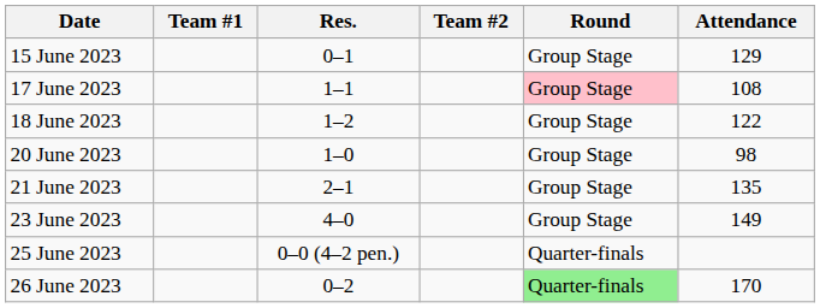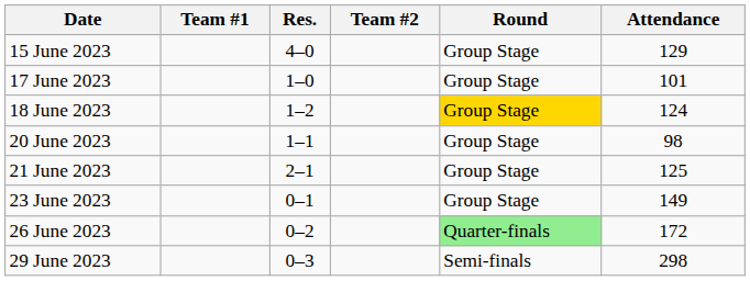 <table class="wikitable" style="text-align:left; width:100%;">
 <tr>
 <th>Date</th>
 <th>Team #1</th>
 <th>Res.</th>
 <th>Team #2</th>
 <th>Round</th>
 <th>Attendance</th>
 </tr>
 <tr>
 <td>15 June 2023</td>
 <td><strong></strong></td>
-<td style="text-align:center;">0–1</td>
+<td style="text-align:center;">4–0</td>
 <td></td>
 <td>Group Stage</td>
 <td style="text-align:center;">129</td>
 </tr>
 <tr>
 <td>17 June 2023</td>
 <td></td>
-<td style="text-align:center;">1–1</td>
+<td style="text-align:center;">1–0</td>
 <td></td>
-<td style="background: pink;">Group Stage</td>
-<td style="text-align:center;">108</td>
+<td>Group Stage</td>
+<td style="text-align:center;">101</td>
 </tr>
 <tr>
 <td>18 June 2023</td>
 <td></td>
 <td style="text-align:center;">1–2</td>
 <td><strong></strong></td>
-<td>Group Stage</td>
-<td style="text-align:center;">122</td>
+<td style="background: gold;">Group Stage</td>
+<td style="text-align:center;">124</td>
 </tr>
 <tr>
 <td>20 June 2023</td>
 <td><strong></strong></td>
-<td style="text-align:center;">1–0</td>
+<td style="text-align:center;">1–1</td>
 <td></td>
 <td>Group Stage</td>
 <td style="text-align:center;">98</td>
 </tr>
 <tr>
 <td>21 June 2023</td>
 <td><strong></strong></td>
 <td style="text-align:center;">2–1</td>
 <td></td>
 <td>Group Stage</td>
-<td style="text-align:center;">135</td>
+<td style="text-align:center;">125</td>
 </tr>
 <tr>
 <td>23 June 2023</td>
 <td></td>
-<td style="text-align:center;">4–0</td>
+<td style="text-align:center;">0–1</td>
 <td><strong></strong></td>
 <td>Group Stage</td>
 <td style="text-align:center;">149</td>
-</tr>
-<tr>
-<td>25 June 2023</td>
-<td><strong></strong></td>
-<td style="text-align:center;">0–0 (4–2 pen.)</td>
-<td></td>
-<td>Quarter-finals</td>
-<td style="text-align:center;"></td>
 </tr>
 <tr>
 <td>26 June 2023</td>
 <td></td>
 <td style="text-align:center;">0–2</td>
 <td><strong></strong></td>
 <td style="background: lightgreen;">Quarter-finals</td>
-<td style="text-align:center;">170</td>
+<td style="text-align:center;">172</td>
+</tr>
+<tr>
+<td>29 June 2023</td>
+<td></td>
+<td style="text-align:center;">0–3</td>
+<td><strong></strong></td>
+<td>Semi-finals</td>
+<td style="text-align:center;">298</td>
 </tr>
 </table>
